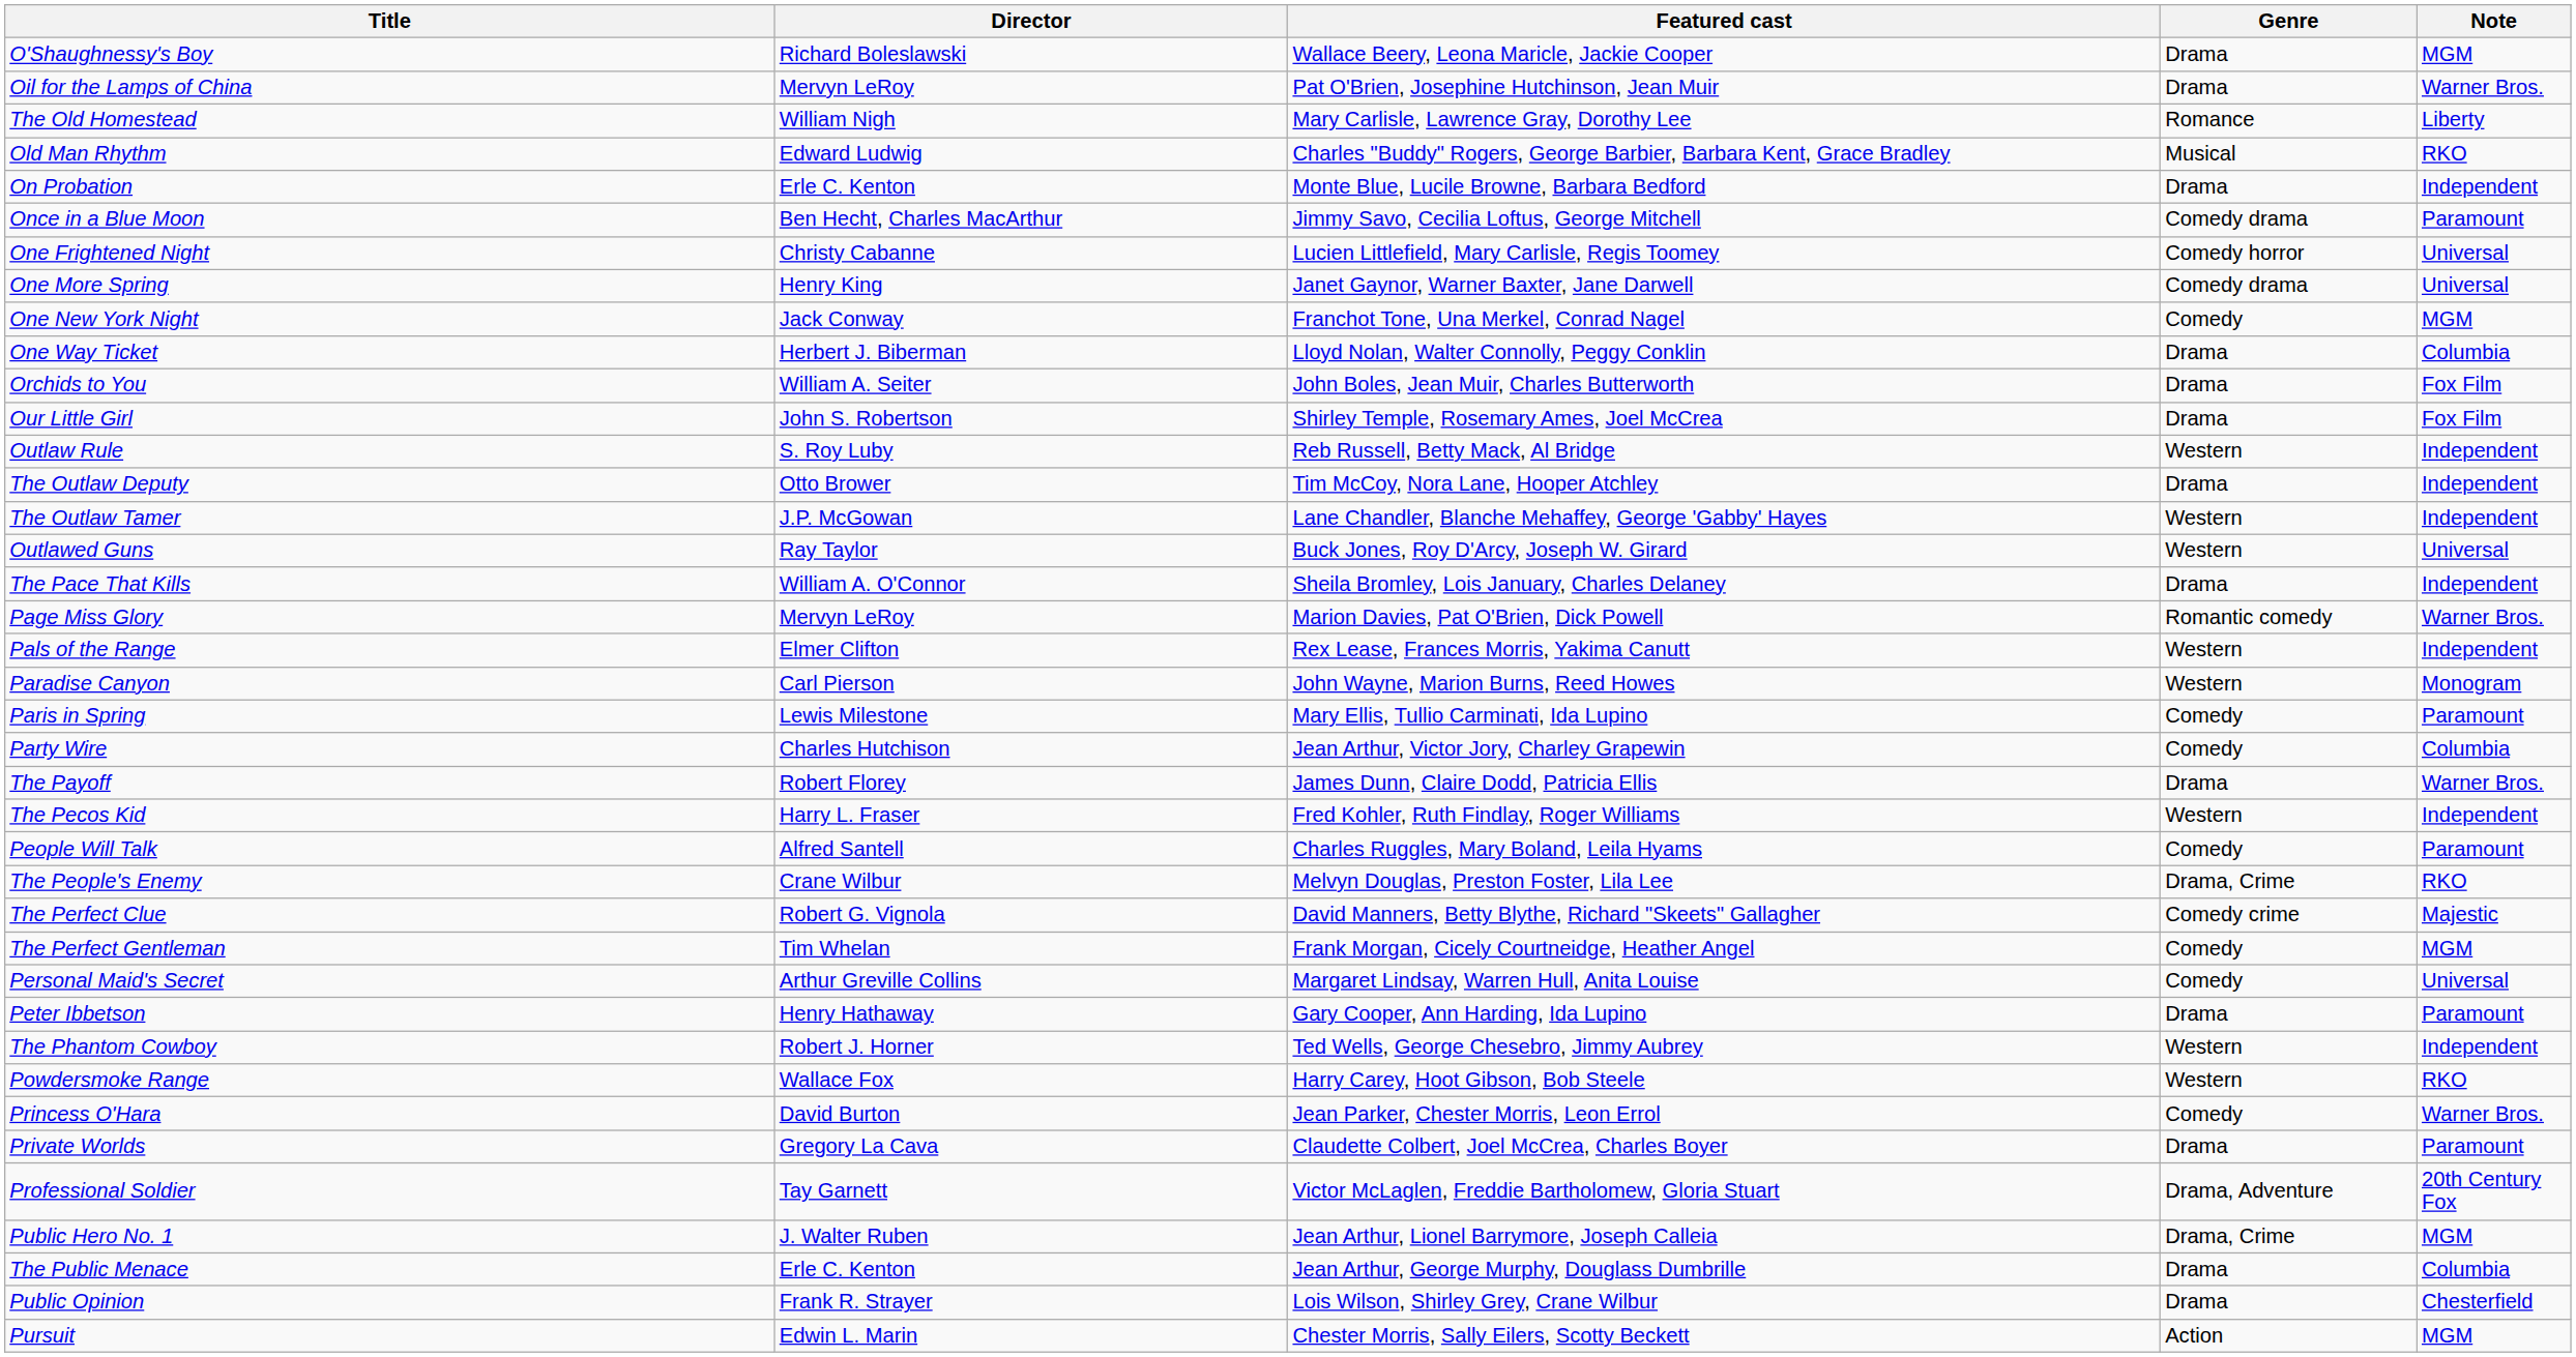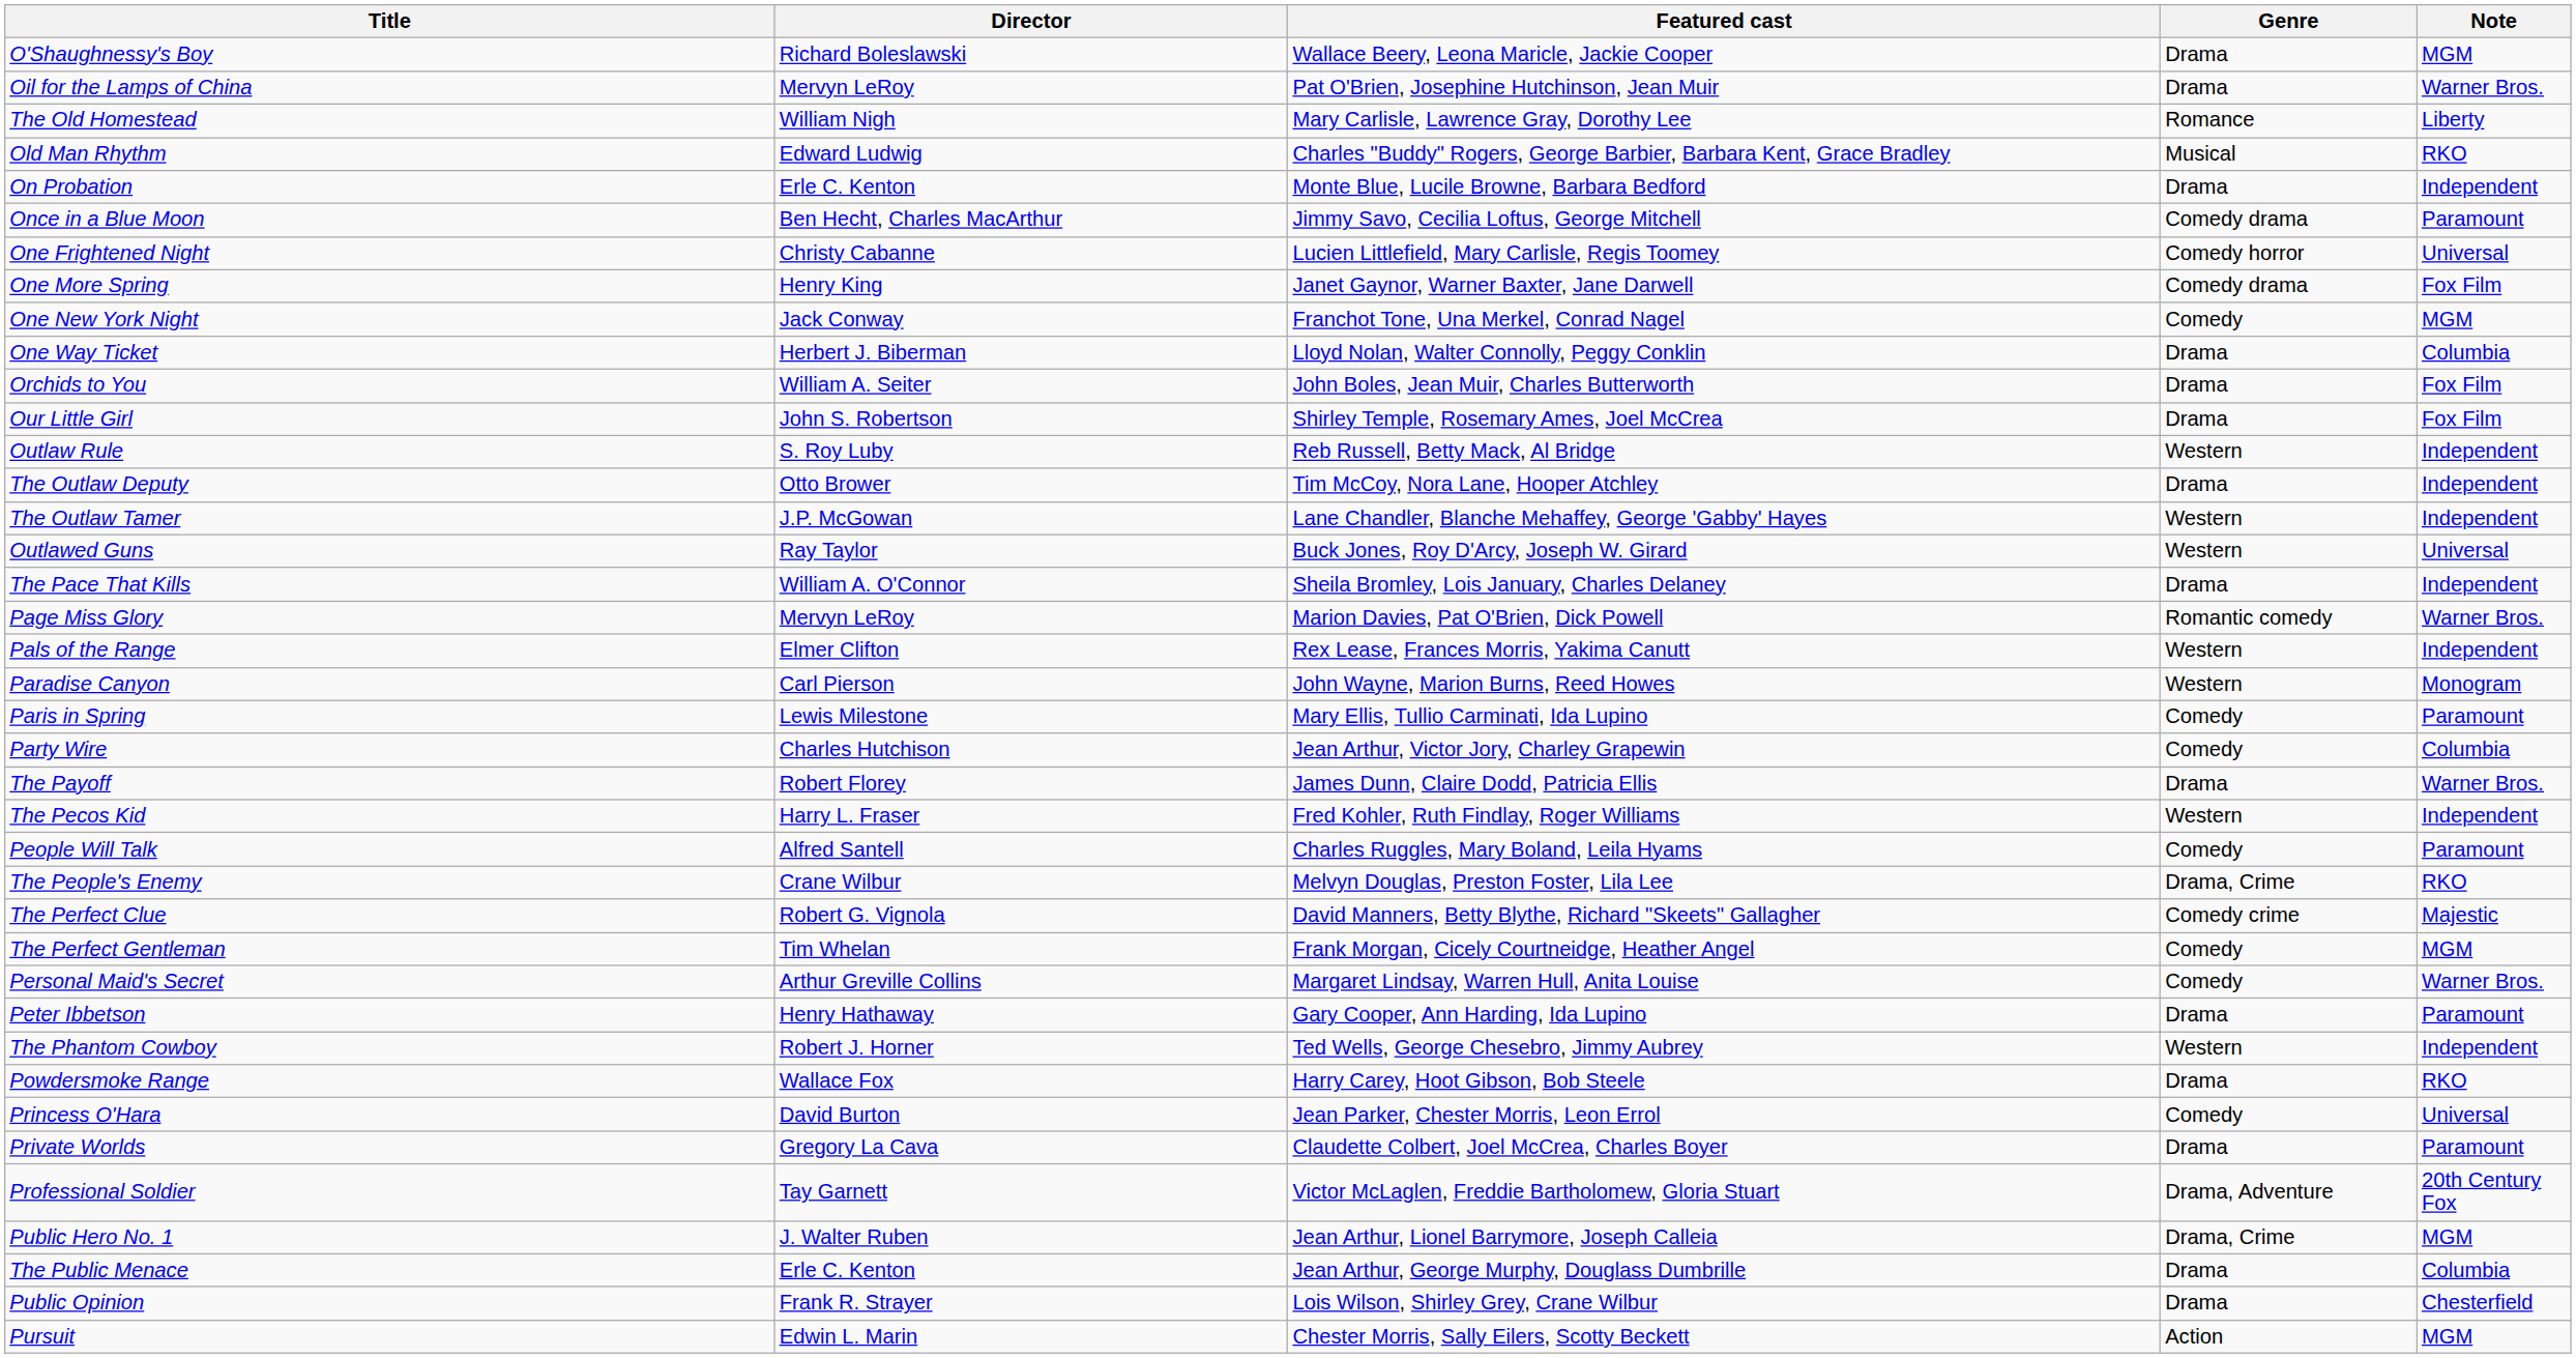 <table class="wikitable">
 <tr>
 <th style="width:30%;">Title</th>
 <th style="width:20%;">Director</th>
 <th style="width:34%;">Featured cast</th>
 <th style="width:10%;">Genre</th>
 <th style="width:10%;">Note</th>
 </tr>
 <tr>
 <td><em><a href='#'>O'Shaughnessy's Boy</a></em></td>
 <td><a href='#'>Richard Boleslawski</a></td>
 <td><a href='#'>Wallace Beery</a>, <a href='#'>Leona Maricle</a>, <a href='#'>Jackie Cooper</a></td>
 <td>Drama</td>
 <td><a href='#'>MGM</a></td>
 </tr>
 <tr>
 <td><em><a href='#'>Oil for the Lamps of China</a></em></td>
 <td><a href='#'>Mervyn LeRoy</a></td>
 <td><a href='#'>Pat O'Brien</a>, <a href='#'>Josephine Hutchinson</a>, <a href='#'>Jean Muir</a></td>
 <td>Drama</td>
 <td><a href='#'>Warner Bros.</a></td>
 </tr>
 <tr>
 <td><em><a href='#'>The Old Homestead</a></em></td>
 <td><a href='#'>William Nigh</a></td>
 <td><a href='#'>Mary Carlisle</a>, <a href='#'>Lawrence Gray</a>, <a href='#'>Dorothy Lee</a></td>
 <td>Romance</td>
 <td><a href='#'>Liberty</a></td>
 </tr>
 <tr>
 <td><em><a href='#'>Old Man Rhythm</a></em></td>
 <td><a href='#'>Edward Ludwig</a></td>
 <td><a href='#'>Charles "Buddy" Rogers</a>, <a href='#'>George Barbier</a>, <a href='#'>Barbara Kent</a>, <a href='#'>Grace Bradley</a></td>
 <td>Musical</td>
 <td><a href='#'>RKO</a></td>
 </tr>
 <tr>
 <td><em><a href='#'>On Probation</a></em></td>
 <td><a href='#'>Erle C. Kenton</a></td>
 <td><a href='#'>Monte Blue</a>, <a href='#'>Lucile Browne</a>, <a href='#'>Barbara Bedford</a></td>
 <td>Drama</td>
 <td><a href='#'>Independent</a></td>
 </tr>
 <tr>
 <td><em><a href='#'>Once in a Blue Moon</a></em></td>
 <td><a href='#'>Ben Hecht</a>, <a href='#'>Charles MacArthur</a></td>
 <td><a href='#'>Jimmy Savo</a>, <a href='#'>Cecilia Loftus</a>, <a href='#'>George Mitchell</a></td>
 <td>Comedy drama</td>
 <td><a href='#'>Paramount</a></td>
 </tr>
 <tr>
 <td><em><a href='#'>One Frightened Night</a></em></td>
 <td><a href='#'>Christy Cabanne</a></td>
 <td><a href='#'>Lucien Littlefield</a>, <a href='#'>Mary Carlisle</a>, <a href='#'>Regis Toomey</a></td>
 <td>Comedy horror</td>
 <td><a href='#'>Universal</a></td>
 </tr>
 <tr>
 <td><em><a href='#'>One More Spring</a></em></td>
 <td><a href='#'>Henry King</a></td>
 <td><a href='#'>Janet Gaynor</a>, <a href='#'>Warner Baxter</a>, <a href='#'>Jane Darwell</a></td>
 <td>Comedy drama</td>
-<td><a href='#'>Universal</a></td>
+<td><a href='#'>Fox Film</a></td>
 </tr>
 <tr>
 <td><em><a href='#'>One New York Night</a></em></td>
 <td><a href='#'>Jack Conway</a></td>
 <td><a href='#'>Franchot Tone</a>, <a href='#'>Una Merkel</a>, <a href='#'>Conrad Nagel</a></td>
 <td>Comedy</td>
 <td><a href='#'>MGM</a></td>
 </tr>
 <tr>
 <td><em><a href='#'>One Way Ticket</a></em></td>
 <td><a href='#'>Herbert J. Biberman</a></td>
 <td><a href='#'>Lloyd Nolan</a>, <a href='#'>Walter Connolly</a>, <a href='#'>Peggy Conklin</a></td>
 <td>Drama</td>
 <td><a href='#'>Columbia</a></td>
 </tr>
 <tr>
 <td><em><a href='#'>Orchids to You</a></em></td>
 <td><a href='#'>William A. Seiter</a></td>
 <td><a href='#'>John Boles</a>, <a href='#'>Jean Muir</a>, <a href='#'>Charles Butterworth</a></td>
 <td>Drama</td>
 <td><a href='#'>Fox Film</a></td>
 </tr>
 <tr>
 <td><em><a href='#'>Our Little Girl</a></em></td>
 <td><a href='#'>John S. Robertson</a></td>
 <td><a href='#'>Shirley Temple</a>, <a href='#'>Rosemary Ames</a>, <a href='#'>Joel McCrea</a></td>
 <td>Drama</td>
 <td><a href='#'>Fox Film</a></td>
 </tr>
 <tr>
 <td><em><a href='#'>Outlaw Rule</a></em></td>
 <td><a href='#'>S. Roy Luby</a></td>
 <td><a href='#'>Reb Russell</a>, <a href='#'>Betty Mack</a>, <a href='#'>Al Bridge</a></td>
 <td>Western</td>
 <td><a href='#'>Independent</a></td>
 </tr>
 <tr>
 <td><em><a href='#'>The Outlaw Deputy</a></em></td>
 <td><a href='#'>Otto Brower</a></td>
 <td><a href='#'>Tim McCoy</a>, <a href='#'>Nora Lane</a>, <a href='#'>Hooper Atchley</a></td>
 <td>Drama</td>
 <td><a href='#'>Independent</a></td>
 </tr>
 <tr>
 <td><em><a href='#'>The Outlaw Tamer</a></em></td>
 <td><a href='#'>J.P. McGowan</a></td>
 <td><a href='#'>Lane Chandler</a>, <a href='#'>Blanche Mehaffey</a>, <a href='#'>George 'Gabby' Hayes</a></td>
 <td>Western</td>
 <td><a href='#'>Independent</a></td>
 </tr>
 <tr>
 <td><em><a href='#'>Outlawed Guns</a></em></td>
 <td><a href='#'>Ray Taylor</a></td>
 <td><a href='#'>Buck Jones</a>, <a href='#'>Roy D'Arcy</a>, <a href='#'>Joseph W. Girard</a></td>
 <td>Western</td>
 <td><a href='#'>Universal</a></td>
 </tr>
 <tr>
 <td><em><a href='#'>The Pace That Kills</a></em></td>
 <td><a href='#'>William A. O'Connor</a></td>
 <td><a href='#'>Sheila Bromley</a>, <a href='#'>Lois January</a>, <a href='#'>Charles Delaney</a></td>
 <td>Drama</td>
 <td><a href='#'>Independent</a></td>
 </tr>
 <tr>
 <td><em><a href='#'>Page Miss Glory</a></em></td>
 <td><a href='#'>Mervyn LeRoy</a></td>
 <td><a href='#'>Marion Davies</a>, <a href='#'>Pat O'Brien</a>, <a href='#'>Dick Powell</a></td>
 <td>Romantic comedy</td>
 <td><a href='#'>Warner Bros.</a></td>
 </tr>
 <tr>
 <td><em><a href='#'>Pals of the Range</a></em></td>
 <td><a href='#'>Elmer Clifton</a></td>
 <td><a href='#'>Rex Lease</a>, <a href='#'>Frances Morris</a>, <a href='#'>Yakima Canutt</a></td>
 <td>Western</td>
 <td><a href='#'>Independent</a></td>
 </tr>
 <tr>
 <td><em><a href='#'>Paradise Canyon</a></em></td>
 <td><a href='#'>Carl Pierson</a></td>
 <td><a href='#'>John Wayne</a>, <a href='#'>Marion Burns</a>, <a href='#'>Reed Howes</a></td>
 <td>Western</td>
 <td><a href='#'>Monogram</a></td>
 </tr>
 <tr>
 <td><em><a href='#'>Paris in Spring</a></em></td>
 <td><a href='#'>Lewis Milestone</a></td>
 <td><a href='#'>Mary Ellis</a>, <a href='#'>Tullio Carminati</a>, <a href='#'>Ida Lupino</a></td>
 <td>Comedy</td>
 <td><a href='#'>Paramount</a></td>
 </tr>
 <tr>
 <td><em><a href='#'>Party Wire</a></em></td>
 <td><a href='#'>Charles Hutchison</a></td>
 <td><a href='#'>Jean Arthur</a>, <a href='#'>Victor Jory</a>, <a href='#'>Charley Grapewin</a></td>
 <td>Comedy</td>
 <td><a href='#'>Columbia</a></td>
 </tr>
 <tr>
 <td><em><a href='#'>The Payoff</a></em></td>
 <td><a href='#'>Robert Florey</a></td>
 <td><a href='#'>James Dunn</a>, <a href='#'>Claire Dodd</a>, <a href='#'>Patricia Ellis</a></td>
 <td>Drama</td>
 <td><a href='#'>Warner Bros.</a></td>
 </tr>
 <tr>
 <td><em><a href='#'>The Pecos Kid</a></em></td>
 <td><a href='#'>Harry L. Fraser</a></td>
 <td><a href='#'>Fred Kohler</a>, <a href='#'>Ruth Findlay</a>, <a href='#'>Roger Williams</a></td>
 <td>Western</td>
 <td><a href='#'>Independent</a></td>
 </tr>
 <tr>
 <td><em><a href='#'>People Will Talk</a></em></td>
 <td><a href='#'>Alfred Santell</a></td>
 <td><a href='#'>Charles Ruggles</a>, <a href='#'>Mary Boland</a>, <a href='#'>Leila Hyams</a></td>
 <td>Comedy</td>
 <td><a href='#'>Paramount</a></td>
 </tr>
 <tr>
 <td><em><a href='#'>The People's Enemy</a></em></td>
 <td><a href='#'>Crane Wilbur</a></td>
 <td><a href='#'>Melvyn Douglas</a>, <a href='#'>Preston Foster</a>, <a href='#'>Lila Lee</a></td>
 <td>Drama, Crime</td>
 <td><a href='#'>RKO</a></td>
 </tr>
 <tr>
 <td><em><a href='#'>The Perfect Clue</a></em></td>
 <td><a href='#'>Robert G. Vignola</a></td>
 <td><a href='#'>David Manners</a>, <a href='#'>Betty Blythe</a>, <a href='#'>Richard "Skeets" Gallagher</a></td>
 <td>Comedy crime</td>
 <td><a href='#'>Majestic</a></td>
 </tr>
 <tr>
 <td><em><a href='#'>The Perfect Gentleman</a></em></td>
 <td><a href='#'>Tim Whelan</a></td>
 <td><a href='#'>Frank Morgan</a>, <a href='#'>Cicely Courtneidge</a>, <a href='#'>Heather Angel</a></td>
 <td>Comedy</td>
 <td><a href='#'>MGM</a></td>
 </tr>
 <tr>
 <td><em><a href='#'>Personal Maid's Secret</a></em></td>
 <td><a href='#'>Arthur Greville Collins</a></td>
 <td><a href='#'>Margaret Lindsay</a>, <a href='#'>Warren Hull</a>, <a href='#'>Anita Louise</a></td>
 <td>Comedy</td>
-<td><a href='#'>Universal</a></td>
+<td><a href='#'>Warner Bros.</a></td>
 </tr>
 <tr>
 <td><em><a href='#'>Peter Ibbetson</a></em></td>
 <td><a href='#'>Henry Hathaway</a></td>
 <td><a href='#'>Gary Cooper</a>, <a href='#'>Ann Harding</a>, <a href='#'>Ida Lupino</a></td>
 <td>Drama</td>
 <td><a href='#'>Paramount</a></td>
 </tr>
 <tr>
 <td><em><a href='#'>The Phantom Cowboy</a></em></td>
 <td><a href='#'>Robert J. Horner</a></td>
 <td><a href='#'>Ted Wells</a>, <a href='#'>George Chesebro</a>, <a href='#'>Jimmy Aubrey</a></td>
 <td>Western</td>
 <td><a href='#'>Independent</a></td>
 </tr>
 <tr>
 <td><em><a href='#'>Powdersmoke Range</a></em></td>
 <td><a href='#'>Wallace Fox</a></td>
 <td><a href='#'>Harry Carey</a>, <a href='#'>Hoot Gibson</a>, <a href='#'>Bob Steele</a></td>
-<td>Western</td>
+<td>Drama</td>
 <td><a href='#'>RKO</a></td>
 </tr>
 <tr>
 <td><em><a href='#'>Princess O'Hara</a></em></td>
 <td><a href='#'>David Burton</a></td>
 <td><a href='#'>Jean Parker</a>, <a href='#'>Chester Morris</a>, <a href='#'>Leon Errol</a></td>
 <td>Comedy</td>
-<td><a href='#'>Warner Bros.</a></td>
+<td><a href='#'>Universal</a></td>
 </tr>
 <tr>
 <td><em><a href='#'>Private Worlds</a></em></td>
 <td><a href='#'>Gregory La Cava</a></td>
 <td><a href='#'>Claudette Colbert</a>, <a href='#'>Joel McCrea</a>, <a href='#'>Charles Boyer</a></td>
 <td>Drama</td>
 <td><a href='#'>Paramount</a></td>
 </tr>
 <tr>
 <td><em><a href='#'>Professional Soldier</a></em></td>
 <td><a href='#'>Tay Garnett</a></td>
 <td><a href='#'>Victor McLaglen</a>, <a href='#'>Freddie Bartholomew</a>, <a href='#'>Gloria Stuart</a></td>
 <td>Drama, Adventure</td>
 <td><a href='#'>20th Century Fox</a></td>
 </tr>
 <tr>
 <td><em><a href='#'>Public Hero No. 1</a></em></td>
 <td><a href='#'>J. Walter Ruben</a></td>
 <td><a href='#'>Jean Arthur</a>, <a href='#'>Lionel Barrymore</a>, <a href='#'>Joseph Calleia</a></td>
 <td>Drama, Crime</td>
 <td><a href='#'>MGM</a></td>
 </tr>
 <tr>
 <td><em><a href='#'>The Public Menace</a></em></td>
 <td><a href='#'>Erle C. Kenton</a></td>
 <td><a href='#'>Jean Arthur</a>, <a href='#'>George Murphy</a>, <a href='#'>Douglass Dumbrille</a></td>
 <td>Drama</td>
 <td><a href='#'>Columbia</a></td>
 </tr>
 <tr>
 <td><em><a href='#'>Public Opinion</a></em></td>
 <td><a href='#'>Frank R. Strayer</a></td>
 <td><a href='#'>Lois Wilson</a>, <a href='#'>Shirley Grey</a>, <a href='#'>Crane Wilbur</a></td>
 <td>Drama</td>
 <td><a href='#'>Chesterfield</a></td>
 </tr>
 <tr>
 <td><em><a href='#'>Pursuit</a></em></td>
 <td><a href='#'>Edwin L. Marin</a></td>
 <td><a href='#'>Chester Morris</a>, <a href='#'>Sally Eilers</a>, <a href='#'>Scotty Beckett</a></td>
 <td>Action</td>
 <td><a href='#'>MGM</a></td>
 </tr>
 </table>
